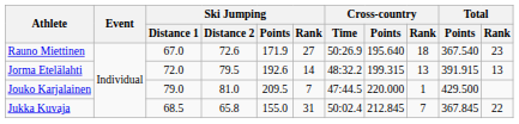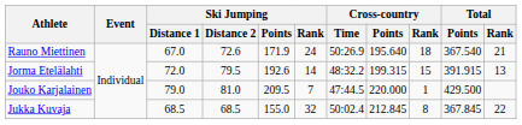 <table class="wikitable" style="font-size:90%">
 <tr>
 <th rowspan="2">Athlete</th>
 <th rowspan="2">Event</th>
 <th colspan="4">Ski Jumping</th>
 <th colspan="3">Cross-country</th>
 <th colspan="2">Total</th>
 </tr>
 <tr>
 <th>Distance 1</th>
 <th>Distance 2</th>
 <th>Points</th>
 <th>Rank</th>
 <th>Time</th>
 <th>Points</th>
 <th>Rank</th>
 <th>Points</th>
 <th>Rank</th>
 </tr>
 <tr>
 <td><a href='#'>Rauno Miettinen</a></td>
 <td rowspan="4">Individual</td>
 <td align="center">67.0</td>
 <td align="center">72.6</td>
 <td align="center">171.9</td>
-<td align="center">27</td>
+<td align="center">24</td>
 <td align="center">50:26.9</td>
 <td align="center">195.640</td>
 <td align="center">18</td>
 <td align="center">367.540</td>
-<td align="center">23</td>
+<td align="center">21</td>
 </tr>
 <tr>
 <td><a href='#'>Jorma Etelälahti</a></td>
 <td align="center">72.0</td>
 <td align="center">79.5</td>
 <td align="center">192.6</td>
 <td align="center">14</td>
 <td align="center">48:32.2</td>
 <td align="center">199.315</td>
-<td align="center">13</td>
+<td align="center">15</td>
 <td align="center">391.915</td>
 <td align="center">13</td>
 </tr>
 <tr>
 <td><a href='#'>Jouko Karjalainen</a></td>
 <td align="center">79.0</td>
 <td align="center">81.0</td>
 <td align="center">209.5</td>
 <td align="center">7</td>
 <td align="center">47:44.5</td>
 <td align="center">220.000</td>
 <td align="center">1</td>
 <td align="center">429.500</td>
 <td align="center"></td>
 </tr>
 <tr>
 <td><a href='#'>Jukka Kuvaja</a></td>
 <td align="center">68.5</td>
-<td align="center">65.8</td>
+<td align="center">68.5</td>
 <td align="center">155.0</td>
-<td align="center">31</td>
+<td align="center">32</td>
 <td align="center">50:02.4</td>
 <td align="center">212.845</td>
-<td align="center">7</td>
+<td align="center">8</td>
 <td align="center">367.845</td>
 <td align="center">22</td>
 </tr>
 </table>
